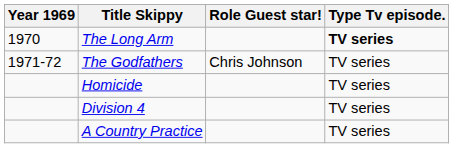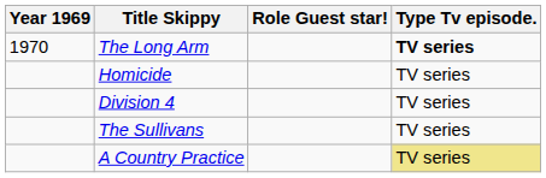 <table class="wikitable">
 <tr>
 <th>Year 1969</th>
 <th>Title Skippy</th>
 <th>Role Guest star!</th>
 <th>Type Tv episode.</th>
 </tr>
 <tr>
 <td>1970</td>
 <td><em><a href='#'>The Long Arm</a></em></td>
 <td></td>
 <td><strong>TV series</strong></td>
-</tr>
-<tr>
-<td>1971-72</td>
-<td><em><a href='#'>The Godfathers</a></em></td>
-<td>Chris Johnson</td>
-<td>TV series</td>
 </tr>
 <tr>
 <td></td>
 <td><em><a href='#'>Homicide</a></em></td>
 <td></td>
 <td>TV series</td>
 </tr>
 <tr>
 <td></td>
 <td><em><a href='#'>Division 4</a></em></td>
 <td></td>
 <td>TV series</td>
 </tr>
 <tr>
 <td></td>
-<td><em><a href='#'>A Country Practice</a></em></td>
+<td><em><a href='#'>The Sullivans</a></em></td>
 <td></td>
 <td>TV series</td>
 </tr>
+<tr>
+<td></td>
+<td><em><a href='#'>A Country Practice</a></em></td>
+<td></td>
+<td style="background: khaki;">TV series</td>
+</tr>
 </table>
